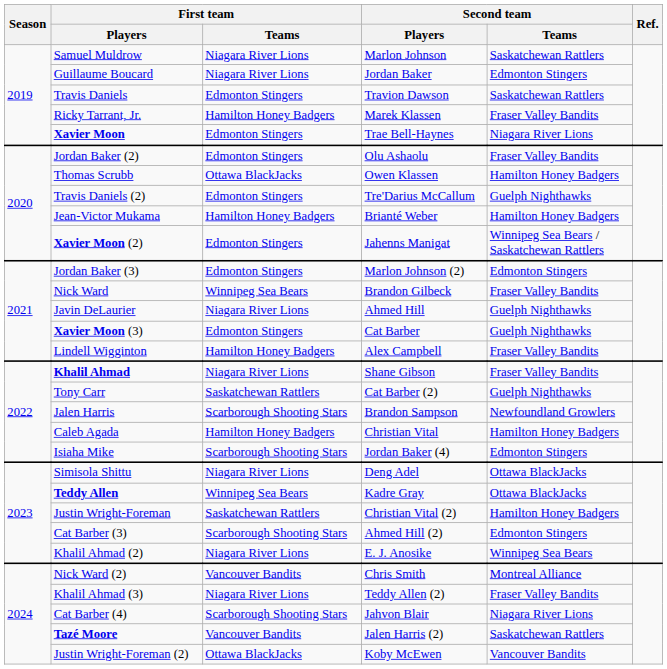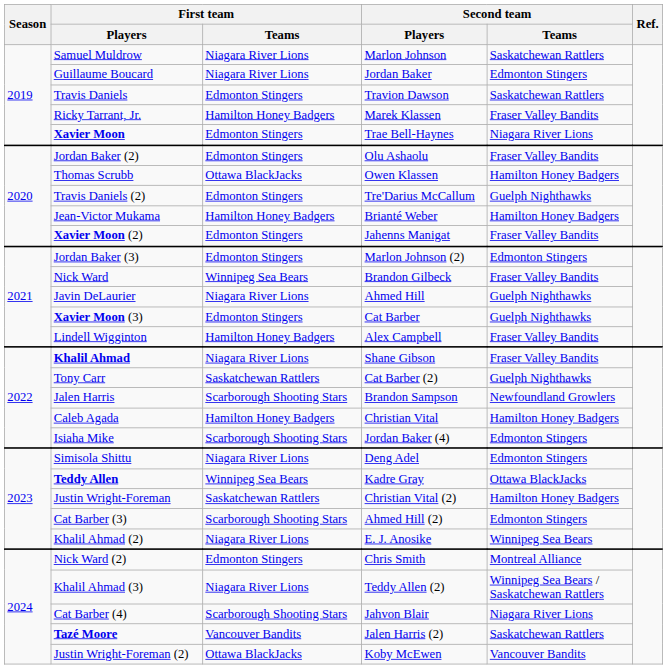 <table class="wikitable sortable" style="width:66%">
 <tr>
 <th rowspan=2>Season</th>
 <th colspan=2 class=unsortable>First team</th>
 <th colspan=2 class=unsortable>Second team</th>
 <th rowspan=2>Ref.</th>
 </tr>
 <tr>
 <th class=unsortable>Players</th>
 <th class=unsortable>Teams</th>
 <th class=unsortable>Players</th>
 <th class=unsortable>Teams</th>
 </tr>
 <tr>
 <td rowspan=5><a href='#'>2019</a></td>
 <td><a href='#'>Samuel Muldrow</a></td>
 <td><a href='#'>Niagara River Lions</a></td>
 <td><a href='#'>Marlon Johnson</a></td>
 <td><a href='#'>Saskatchewan Rattlers</a></td>
 <td rowspan=5 align=center></td>
 </tr>
 <tr>
 <td><a href='#'>Guillaume Boucard</a></td>
 <td><a href='#'>Niagara River Lions</a></td>
 <td><a href='#'>Jordan Baker</a></td>
 <td><a href='#'>Edmonton Stingers</a></td>
 </tr>
 <tr>
 <td><a href='#'>Travis Daniels</a></td>
 <td><a href='#'>Edmonton Stingers</a></td>
 <td><a href='#'>Travion Dawson</a></td>
 <td><a href='#'>Saskatchewan Rattlers</a></td>
 </tr>
 <tr>
 <td><a href='#'>Ricky Tarrant, Jr.</a></td>
 <td><a href='#'>Hamilton Honey Badgers</a></td>
 <td><a href='#'>Marek Klassen</a></td>
 <td><a href='#'>Fraser Valley Bandits</a></td>
 </tr>
 <tr>
 <td><strong><a href='#'>Xavier Moon</a></strong></td>
 <td><a href='#'>Edmonton Stingers</a></td>
 <td><a href='#'>Trae Bell-Haynes</a></td>
 <td><a href='#'>Niagara River Lions</a></td>
 </tr>
 <tr style="border-top:2px solid black">
 <td rowspan=5><a href='#'>2020</a></td>
 <td><a href='#'>Jordan Baker</a> (2)</td>
 <td><a href='#'>Edmonton Stingers</a></td>
 <td><a href='#'>Olu Ashaolu</a></td>
 <td><a href='#'>Fraser Valley Bandits</a></td>
 <td rowspan=5 align=center></td>
 </tr>
 <tr>
 <td><a href='#'>Thomas Scrubb</a></td>
 <td><a href='#'>Ottawa BlackJacks</a></td>
 <td><a href='#'>Owen Klassen</a></td>
 <td><a href='#'>Hamilton Honey Badgers</a></td>
 </tr>
 <tr>
 <td><a href='#'>Travis Daniels</a> (2)</td>
 <td><a href='#'>Edmonton Stingers</a></td>
 <td><a href='#'>Tre'Darius McCallum</a></td>
 <td><a href='#'>Guelph Nighthawks</a></td>
 </tr>
 <tr>
 <td><a href='#'>Jean-Victor Mukama</a></td>
 <td><a href='#'>Hamilton Honey Badgers</a></td>
 <td><a href='#'>Brianté Weber</a></td>
 <td><a href='#'>Hamilton Honey Badgers</a></td>
 </tr>
 <tr>
 <td><strong><a href='#'>Xavier Moon</a></strong> (2)</td>
 <td><a href='#'>Edmonton Stingers</a></td>
 <td><a href='#'>Jahenns Manigat</a></td>
-<td><a href='#'>Winnipeg Sea Bears</a> /<br><a href='#'>Saskatchewan Rattlers</a></td>
+<td><a href='#'>Fraser Valley Bandits</a></td>
 </tr>
 <tr style="border-top:2px solid black">
 <td rowspan=5><a href='#'>2021</a></td>
 <td><a href='#'>Jordan Baker</a> (3)</td>
 <td><a href='#'>Edmonton Stingers</a></td>
 <td><a href='#'>Marlon Johnson</a> (2)</td>
 <td><a href='#'>Edmonton Stingers</a></td>
 <td rowspan=5 align=center></td>
 </tr>
 <tr>
 <td><a href='#'>Nick Ward</a></td>
 <td><a href='#'>Winnipeg Sea Bears</a></td>
 <td><a href='#'>Brandon Gilbeck</a></td>
 <td><a href='#'>Fraser Valley Bandits</a></td>
 </tr>
 <tr>
 <td><a href='#'>Javin DeLaurier</a></td>
 <td><a href='#'>Niagara River Lions</a></td>
 <td><a href='#'>Ahmed Hill</a></td>
 <td><a href='#'>Guelph Nighthawks</a></td>
 </tr>
 <tr>
 <td><strong><a href='#'>Xavier Moon</a></strong> (3)</td>
 <td><a href='#'>Edmonton Stingers</a></td>
 <td><a href='#'>Cat Barber</a></td>
 <td><a href='#'>Guelph Nighthawks</a></td>
 </tr>
 <tr>
 <td><a href='#'>Lindell Wigginton</a></td>
 <td><a href='#'>Hamilton Honey Badgers</a></td>
 <td><a href='#'>Alex Campbell</a></td>
 <td><a href='#'>Fraser Valley Bandits</a></td>
 </tr>
 <tr style="border-top:2px solid black">
 <td rowspan="5"><a href='#'>2022</a></td>
 <td><a href='#'><strong>Khalil Ahmad</strong></a></td>
 <td><a href='#'>Niagara River Lions</a></td>
 <td><a href='#'>Shane Gibson</a></td>
 <td><a href='#'>Fraser Valley Bandits</a></td>
 <td rowspan="5" align="center"></td>
 </tr>
 <tr>
 <td><a href='#'>Tony Carr</a></td>
 <td><a href='#'>Saskatchewan Rattlers</a></td>
 <td><a href='#'>Cat Barber</a> (2)</td>
 <td><a href='#'>Guelph Nighthawks</a></td>
 </tr>
 <tr>
 <td><a href='#'>Jalen Harris</a></td>
 <td><a href='#'>Scarborough Shooting Stars</a></td>
 <td><a href='#'>Brandon Sampson</a></td>
 <td><a href='#'>Newfoundland Growlers</a></td>
 </tr>
 <tr>
 <td><a href='#'>Caleb Agada</a></td>
 <td><a href='#'>Hamilton Honey Badgers</a></td>
 <td><a href='#'>Christian Vital</a></td>
 <td><a href='#'>Hamilton Honey Badgers</a></td>
 </tr>
 <tr>
 <td><a href='#'>Isiaha Mike</a></td>
 <td><a href='#'>Scarborough Shooting Stars</a></td>
 <td><a href='#'>Jordan Baker</a> (4)</td>
 <td><a href='#'>Edmonton Stingers</a></td>
 </tr>
 <tr style="border-top:2px solid black">
 <td rowspan="5"><a href='#'>2023</a></td>
 <td><a href='#'>Simisola Shittu</a></td>
 <td><a href='#'>Niagara River Lions</a></td>
 <td><a href='#'>Deng Adel</a></td>
-<td><a href='#'>Ottawa BlackJacks</a></td>
+<td><a href='#'>Edmonton Stingers</a></td>
 <td rowspan="5" align="center"></td>
 </tr>
 <tr>
 <td><a href='#'><strong>Teddy Allen</strong></a></td>
 <td><a href='#'>Winnipeg Sea Bears</a></td>
 <td><a href='#'>Kadre Gray</a></td>
 <td><a href='#'>Ottawa BlackJacks</a></td>
 </tr>
 <tr>
 <td><a href='#'>Justin Wright-Foreman</a></td>
 <td><a href='#'>Saskatchewan Rattlers</a></td>
 <td><a href='#'>Christian Vital</a> (2)</td>
 <td><a href='#'>Hamilton Honey Badgers</a></td>
 </tr>
 <tr>
 <td><a href='#'>Cat Barber</a> (3)</td>
 <td><a href='#'>Scarborough Shooting Stars</a></td>
 <td><a href='#'>Ahmed Hill</a> (2)</td>
 <td><a href='#'>Edmonton Stingers</a></td>
 </tr>
 <tr>
 <td><a href='#'>Khalil Ahmad</a> (2)</td>
 <td><a href='#'>Niagara River Lions</a></td>
 <td><a href='#'>E. J. Anosike</a></td>
 <td><a href='#'>Winnipeg Sea Bears</a></td>
 </tr>
 <tr style="border-top:2px solid black">
 <td rowspan="5"><a href='#'>2024</a></td>
 <td><a href='#'>Nick Ward</a> (2)</td>
-<td><a href='#'>Vancouver Bandits</a></td>
+<td><a href='#'>Edmonton Stingers</a></td>
 <td><a href='#'>Chris Smith</a></td>
 <td><a href='#'>Montreal Alliance</a></td>
 <td rowspan="5" align="center"></td>
 </tr>
 <tr>
 <td><a href='#'>Khalil Ahmad</a> (3)</td>
 <td><a href='#'>Niagara River Lions</a></td>
 <td><a href='#'>Teddy Allen</a> (2)</td>
-<td><a href='#'>Fraser Valley Bandits</a></td>
+<td><a href='#'>Winnipeg Sea Bears</a> /<br><a href='#'>Saskatchewan Rattlers</a></td>
 </tr>
 <tr>
 <td><a href='#'>Cat Barber</a> (4)</td>
 <td><a href='#'>Scarborough Shooting Stars</a></td>
 <td><a href='#'>Jahvon Blair</a></td>
 <td><a href='#'>Niagara River Lions</a></td>
 </tr>
 <tr>
 <td><strong><a href='#'>Tazé Moore</a></strong></td>
 <td><a href='#'>Vancouver Bandits</a></td>
 <td><a href='#'>Jalen Harris</a> (2)</td>
 <td><a href='#'>Saskatchewan Rattlers</a></td>
 </tr>
 <tr>
 <td><a href='#'>Justin Wright-Foreman</a> (2)</td>
 <td><a href='#'>Ottawa BlackJacks</a></td>
 <td><a href='#'>Koby McEwen</a></td>
 <td><a href='#'>Vancouver Bandits</a></td>
 </tr>
 </table>
